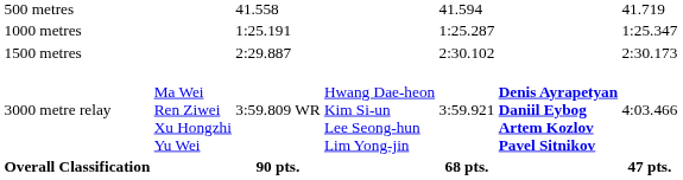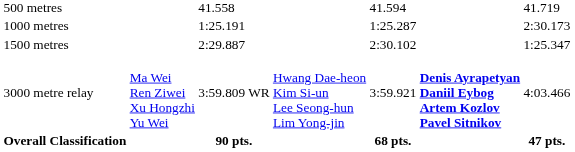 <table>
 <tr>
 <td>500 metres</td>
 <td></td>
 <td>41.558</td>
 <td></td>
 <td>41.594</td>
 <td></td>
 <td>41.719</td>
 </tr>
 <tr>
 <td>1000 metres</td>
 <td></td>
 <td>1:25.191</td>
 <td></td>
 <td>1:25.287</td>
 <td></td>
-<td>1:25.347</td>
+<td>2:30.173</td>
 </tr>
 <tr>
 <td>1500 metres</td>
 <td></td>
 <td>2:29.887</td>
 <td></td>
 <td>2:30.102</td>
 <td></td>
-<td>2:30.173</td>
+<td>1:25.347</td>
 </tr>
 <tr>
 <td>3000 metre relay</td>
 <td><br><a href='#'>Ma Wei</a><br><a href='#'>Ren Ziwei</a><br><a href='#'>Xu Hongzhi</a><br><a href='#'>Yu Wei</a></td>
 <td>3:59.809 WR</td>
 <td><br><a href='#'>Hwang Dae-heon</a><br><a href='#'>Kim Si-un</a><br><a href='#'>Lee Seong-hun</a><br><a href='#'>Lim Yong-jin</a></td>
 <td>3:59.921</td>
 <td><strong><br><a href='#'>Denis Ayrapetyan</a><br><a href='#'>Daniil Eybog</a><br><a href='#'>Artem Kozlov</a><br><a href='#'>Pavel Sitnikov</a></strong></td>
 <td>4:03.466</td>
 </tr>
 <tr>
 <th>Overall Classification</th>
 <th></th>
 <th>90 pts.</th>
 <th></th>
 <th>68 pts.</th>
 <th></th>
 <th>47 pts.</th>
 </tr>
 </table>
